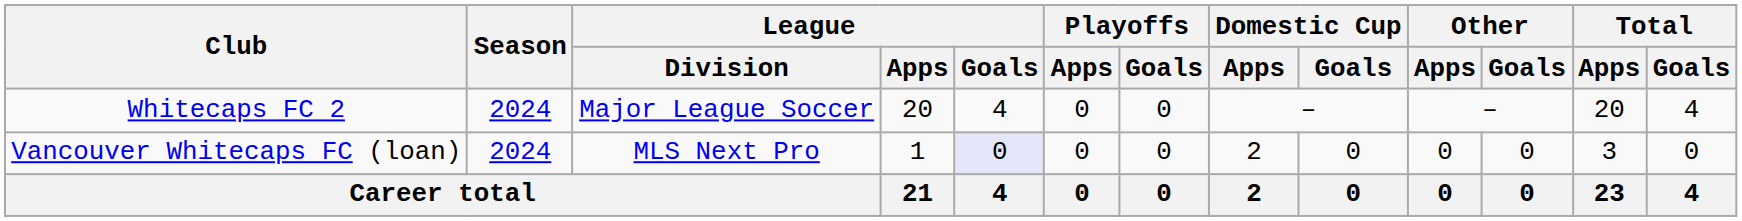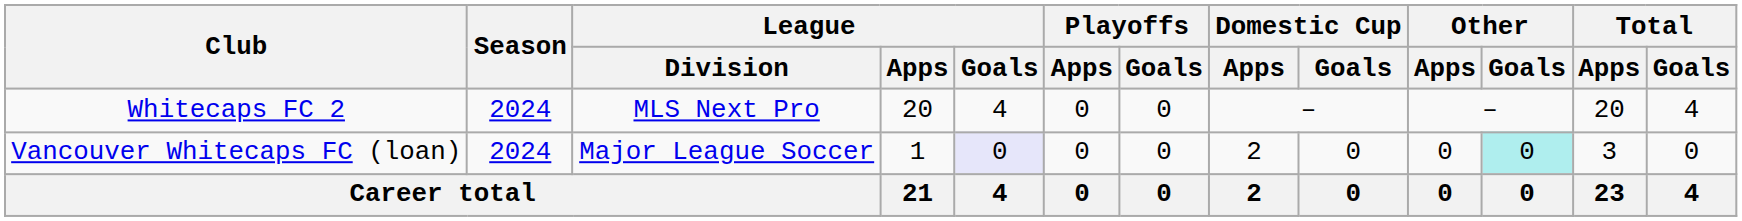 <table class="wikitable" style="text-align: center">
 <tr>
 <th rowspan="2">Club</th>
 <th rowspan="2">Season</th>
 <th colspan="3">League</th>
 <th colspan="2">Playoffs</th>
 <th colspan="2">Domestic Cup</th>
 <th colspan="2">Other</th>
 <th colspan="2">Total</th>
 </tr>
 <tr>
 <th>Division</th>
 <th>Apps</th>
 <th>Goals</th>
 <th>Apps</th>
 <th>Goals</th>
 <th>Apps</th>
 <th>Goals</th>
 <th>Apps</th>
 <th>Goals</th>
 <th>Apps</th>
 <th>Goals</th>
 </tr>
 <tr>
 <td><a href='#'>Whitecaps FC 2</a></td>
 <td><a href='#'>2024</a></td>
-<td><a href='#'>Major League Soccer</a></td>
+<td><a href='#'>MLS Next Pro</a></td>
 <td>20</td>
 <td>4</td>
 <td>0</td>
 <td>0</td>
 <td colspan="2">–</td>
 <td colspan="2">–</td>
 <td>20</td>
 <td>4</td>
 </tr>
 <tr>
 <td><a href='#'>Vancouver Whitecaps FC</a> (loan)</td>
 <td><a href='#'>2024</a></td>
-<td><a href='#'>MLS Next Pro</a></td>
+<td><a href='#'>Major League Soccer</a></td>
 <td>1</td>
 <td style="background: lavender;">0</td>
 <td>0</td>
 <td>0</td>
 <td>2</td>
 <td>0</td>
 <td>0</td>
-<td>0</td>
+<td style="background: paleturquoise;">0</td>
 <td>3</td>
 <td>0</td>
 </tr>
 <tr>
 <th colspan="3"><strong>Career total</strong></th>
 <th>21</th>
 <th>4</th>
 <th>0</th>
 <th>0</th>
 <th>2</th>
 <th>0</th>
 <th>0</th>
 <th>0</th>
 <th>23</th>
 <th>4</th>
 </tr>
 </table>
